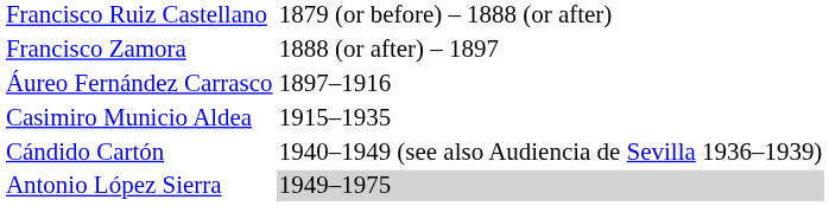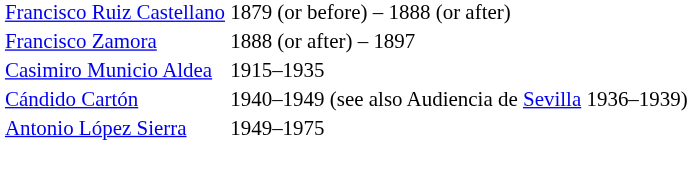 <table>
 <tr>
 <td><a href='#'>Francisco Ruiz Castellano</a></td>
 <td>1879 (or before) – 1888 (or after)</td>
 </tr>
 <tr>
 <td><a href='#'>Francisco Zamora</a></td>
 <td>1888 (or after) – 1897</td>
-</tr>
-<tr>
-<td><a href='#'>Áureo Fernández Carrasco</a></td>
-<td>1897–1916</td>
 </tr>
 <tr>
 <td><a href='#'>Casimiro Municio Aldea</a></td>
 <td>1915–1935</td>
 </tr>
 <tr>
 <td><a href='#'>Cándido Cartón</a></td>
 <td>1940–1949 (see also Audiencia de <a href='#'>Sevilla</a> 1936–1939)</td>
 </tr>
 <tr>
 <td><a href='#'>Antonio López Sierra</a></td>
-<td style="background: lightgrey;">1949–1975</td>
+<td>1949–1975</td>
 </tr>
 <tr>
 </tr>
 </table>
